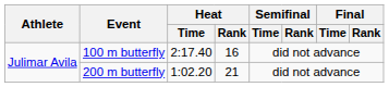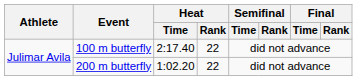 <table class="wikitable" style="text-align:center; font-size:90%">
 <tr>
 <th rowspan="2">Athlete</th>
 <th rowspan="2">Event</th>
 <th colspan="2">Heat</th>
 <th colspan="2">Semifinal</th>
 <th colspan="2">Final</th>
 </tr>
 <tr style="font-size:95%">
 <th>Time</th>
 <th>Rank</th>
 <th>Time</th>
 <th>Rank</th>
 <th>Time</th>
 <th>Rank</th>
 </tr>
 <tr>
 <td align=left rowspan=2><a href='#'>Julimar Avila</a></td>
 <td align=left><a href='#'>100 m butterfly</a></td>
 <td>2:17.40</td>
-<td>16</td>
+<td>22</td>
 <td colspan=4>did not advance</td>
 </tr>
 <tr>
 <td align=left><a href='#'>200 m butterfly</a></td>
 <td>1:02.20</td>
-<td>21</td>
+<td>22</td>
 <td colspan=4>did not advance</td>
 </tr>
 </table>
